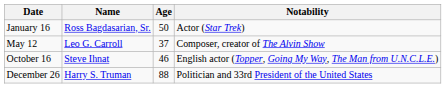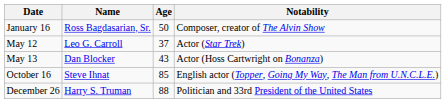 <table class="wikitable">
 <tr>
 <th>Date</th>
 <th>Name</th>
 <th>Age</th>
 <th>Notability</th>
 </tr>
 <tr>
 <td>January 16</td>
 <td><a href='#'>Ross Bagdasarian, Sr.</a></td>
 <td align="center">50</td>
-<td>Actor (<em><a href='#'>Star Trek</a></em>)</td>
+<td>Composer, creator of <em><a href='#'>The Alvin Show</a></em></td>
 </tr>
 <tr>
 <td>May 12</td>
 <td><a href='#'>Leo G. Carroll</a></td>
 <td align="center">37</td>
-<td>Composer, creator of <em><a href='#'>The Alvin Show</a></em></td>
+<td>Actor (<em><a href='#'>Star Trek</a></em>)</td>
+</tr>
+<tr>
+<td>May 13</td>
+<td><a href='#'>Dan Blocker</a></td>
+<td align="center">43</td>
+<td>Actor (Hoss Cartwright on <em><a href='#'>Bonanza</a></em>)</td>
 </tr>
 <tr>
 <td>October 16</td>
 <td><a href='#'>Steve Ihnat</a></td>
-<td align="center">46</td>
+<td align="center">85</td>
 <td>English actor (<em><a href='#'>Topper</a></em>, <em><a href='#'>Going My Way</a></em>, <em><a href='#'>The Man from U.N.C.L.E.</a></em>)</td>
 </tr>
 <tr>
 <td>December 26</td>
 <td><a href='#'>Harry S. Truman</a></td>
 <td align="center">88</td>
 <td>Politician and 33rd <a href='#'>President of the United States</a></td>
 </tr>
 </table>
